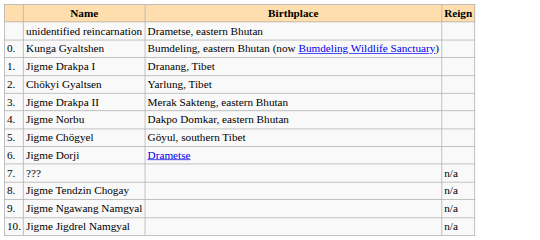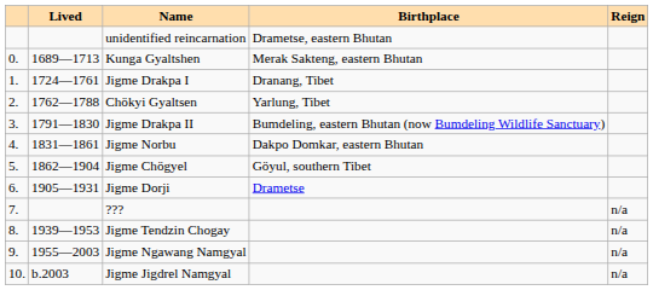 <table class="wikitable">
 <tr>
 <th style="background:#ffdead;" align=center></th>
+<th style="background:#ffdead;" align=center>Lived</th>
 <th style="background:#ffdead;" align=center>Name</th>
 <th style="background:#ffdead;" align=center>Birthplace</th>
 <th style="background:#ffdead;" align=center>Reign</th>
 </tr>
 <tr>
+<td></td>
 <td></td>
 <td>unidentified reincarnation</td>
 <td>Drametse, eastern Bhutan</td>
 <td></td>
 </tr>
 <tr>
 <td>0.</td>
+<td>1689—1713</td>
 <td>Kunga Gyaltshen </td>
-<td>Bumdeling, eastern Bhutan (now <a href='#'>Bumdeling Wildlife Sanctuary</a>)</td>
+<td>Merak Sakteng, eastern Bhutan</td>
 <td></td>
 </tr>
 <tr>
 <td>1.</td>
+<td>1724—1761</td>
 <td>Jigme Drakpa I </td>
 <td>Dranang, Tibet</td>
 <td></td>
 </tr>
 <tr>
 <td>2.</td>
+<td>1762—1788</td>
 <td>Chökyi Gyaltsen </td>
 <td>Yarlung, Tibet</td>
 <td></td>
 </tr>
 <tr>
 <td>3.</td>
+<td>1791—1830</td>
 <td>Jigme Drakpa II </td>
-<td>Merak Sakteng, eastern Bhutan</td>
+<td>Bumdeling, eastern Bhutan (now <a href='#'>Bumdeling Wildlife Sanctuary</a>)</td>
 <td></td>
 </tr>
 <tr>
 <td>4.</td>
+<td>1831—1861</td>
 <td>Jigme Norbu </td>
 <td>Dakpo Domkar, eastern Bhutan</td>
 <td></td>
 </tr>
 <tr>
 <td>5.</td>
+<td>1862—1904</td>
 <td>Jigme Chögyel</td>
 <td>Göyul, southern Tibet</td>
 <td></td>
 </tr>
 <tr>
 <td>6.</td>
+<td>1905—1931</td>
 <td>Jigme Dorji</td>
 <td><a href='#'>Drametse</a></td>
 <td></td>
 </tr>
 <tr>
 <td>7.</td>
+<td></td>
 <td>???</td>
 <td></td>
 <td>n/a</td>
 </tr>
 <tr>
 <td>8.</td>
+<td>1939—1953</td>
 <td>Jigme Tendzin Chogay</td>
 <td></td>
 <td>n/a</td>
 </tr>
 <tr>
 <td>9.</td>
+<td>1955—2003</td>
 <td>Jigme Ngawang Namgyal</td>
 <td></td>
 <td>n/a</td>
 </tr>
 <tr>
 <td>10.</td>
+<td>b.2003</td>
 <td>Jigme Jigdrel Namgyal</td>
 <td></td>
 <td>n/a</td>
 </tr>
 </table>
